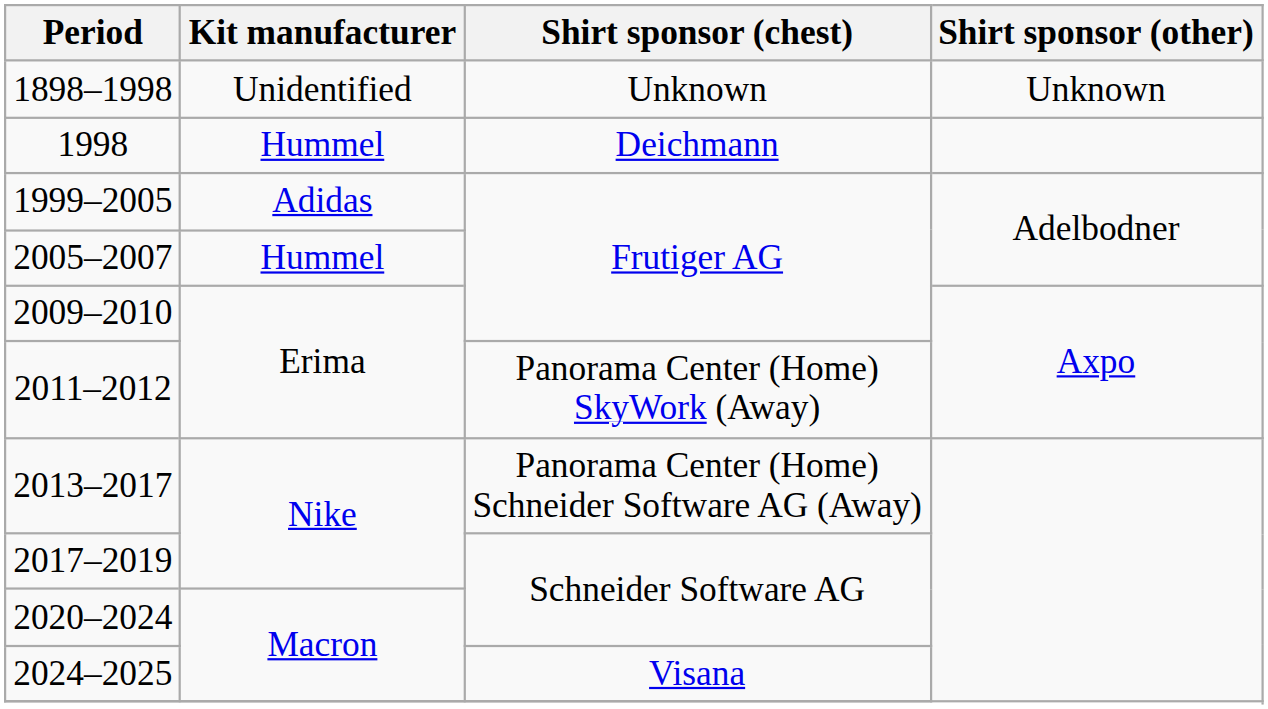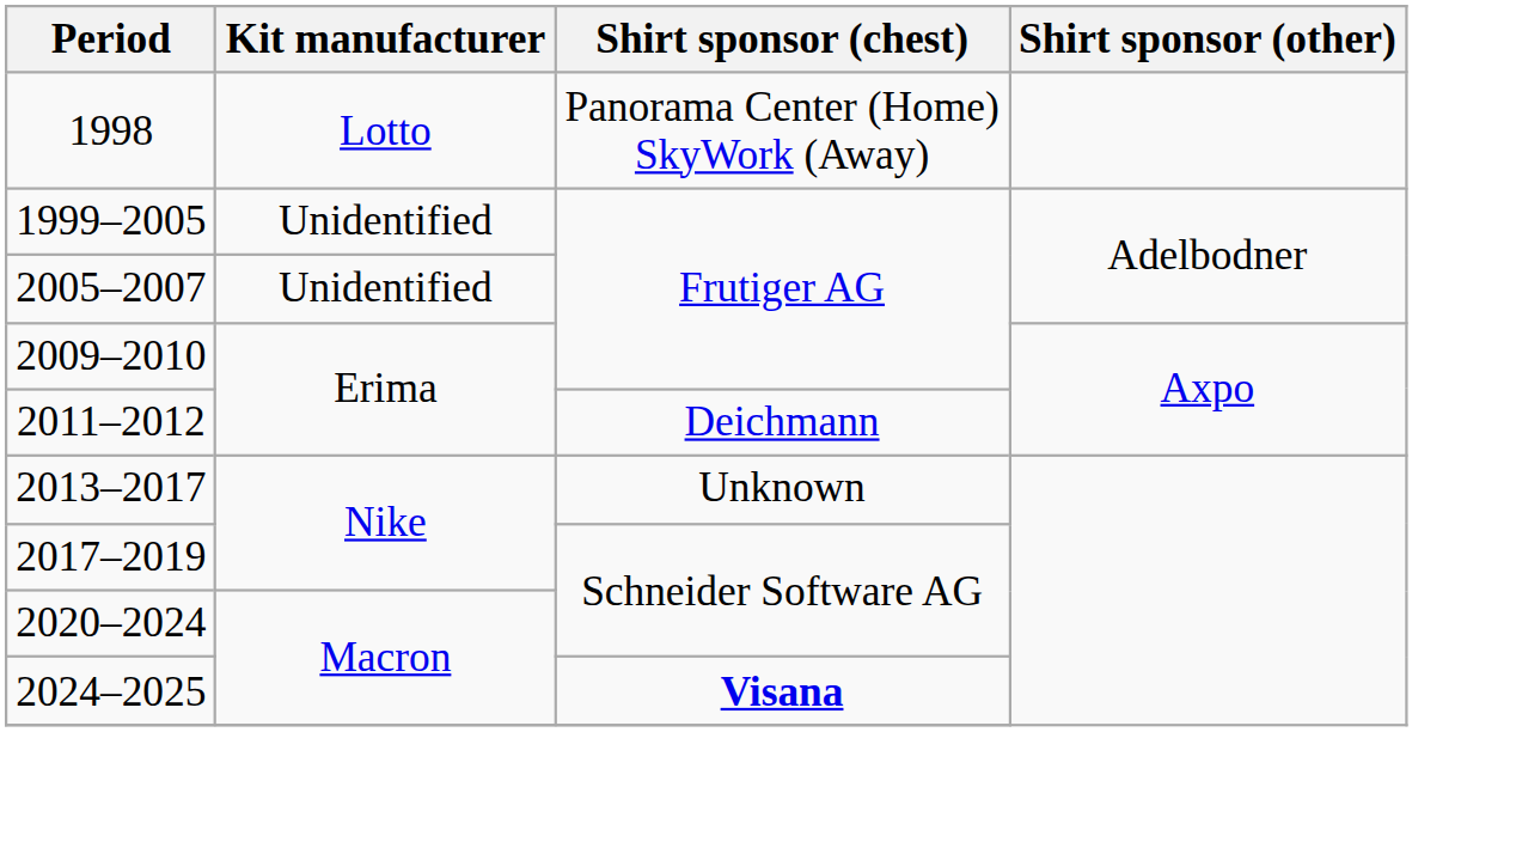 <table class="wikitable" style="text-align:center">
 <tr>
 <th>Period</th>
 <th>Kit manufacturer</th>
 <th>Shirt sponsor (chest)</th>
 <th>Shirt sponsor (other)</th>
 </tr>
 <tr>
-<td>1898–1998</td>
-<td>Unidentified</td>
-<td rowspan="1">Unknown</td>
-<td rowspan="1">Unknown</td>
-</tr>
-<tr>
 <td>1998</td>
-<td rowspan="1"><a href='#'>Hummel</a></td>
-<td><a href='#'>Deichmann</a></td>
+<td><a href='#'>Lotto</a></td>
+<td rowspan="1">Panorama Center (Home) <br> <a href='#'>SkyWork</a> (Away)</td>
 </tr>
 <tr>
 <td>1999–2005</td>
-<td rowspan="1"><a href='#'>Adidas</a></td>
+<td>Unidentified</td>
 <td rowspan="3"><a href='#'>Frutiger AG</a></td>
 <td rowspan="2">Adelbodner</td>
 </tr>
 <tr>
 <td>2005–2007</td>
-<td rowspan="1"><a href='#'>Hummel</a></td>
+<td>Unidentified</td>
 </tr>
 <tr>
 <td>2009–2010</td>
 <td rowspan="2">Erima</td>
 <td rowspan="2"><a href='#'>Axpo</a></td>
 </tr>
 <tr>
 <td>2011–2012</td>
-<td rowspan="1">Panorama Center (Home) <br> <a href='#'>SkyWork</a> (Away)</td>
+<td><a href='#'>Deichmann</a></td>
 </tr>
 <tr>
 <td>2013–2017</td>
 <td rowspan="2"><a href='#'>Nike</a></td>
-<td rowspan="1">Panorama Center (Home) <br> Schneider Software AG (Away)</td>
+<td rowspan="1">Unknown</td>
 </tr>
 <tr>
 <td>2017–2019</td>
 <td rowspan="2">Schneider Software AG</td>
 </tr>
 <tr>
 <td>2020–2024</td>
 <td rowspan="2"><a href='#'>Macron</a></td>
 </tr>
 <tr>
 <td>2024–2025</td>
-<td rowspan="1"><a href='#'>Visana</a></td>
+<td rowspan="1"><strong><a href='#'>Visana</a></strong></td>
 </tr>
 <tr>
 </tr>
 </table>
